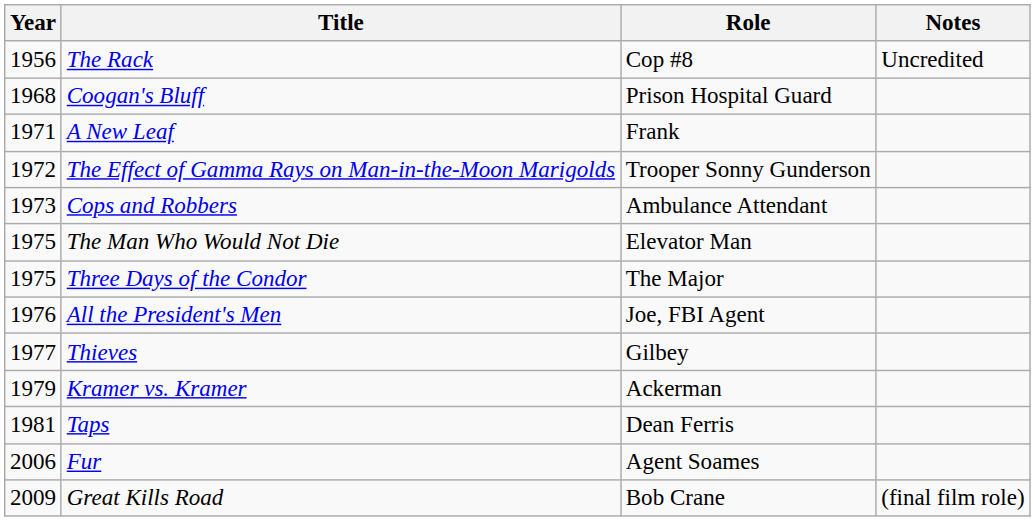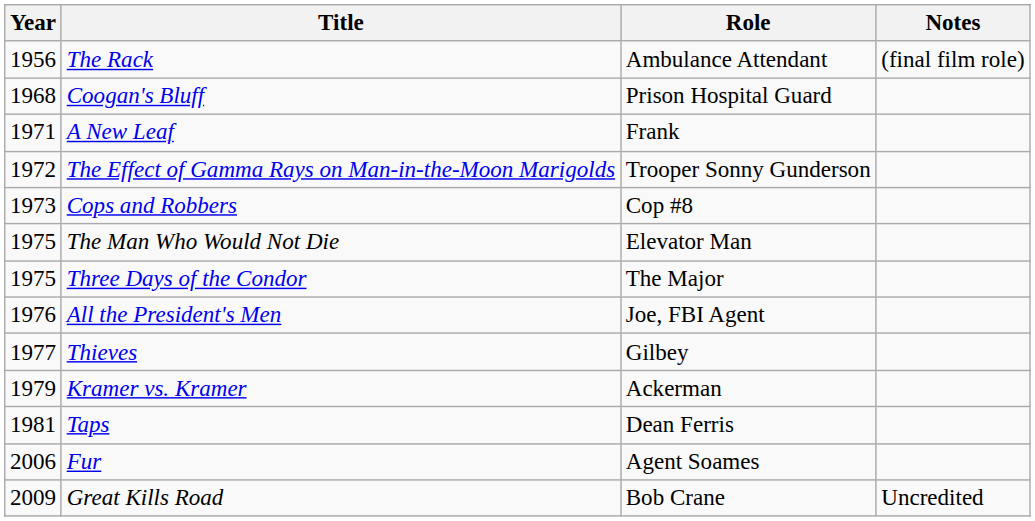 <table class="wikitable">
 <tr>
 <th>Year</th>
 <th>Title</th>
 <th>Role</th>
 <th>Notes</th>
 </tr>
 <tr>
 <td>1956</td>
 <td><em><a href='#'>The Rack</a></em></td>
-<td>Cop #8</td>
-<td>Uncredited</td>
+<td>Ambulance Attendant</td>
+<td>(final film role)</td>
 </tr>
 <tr>
 <td>1968</td>
 <td><em><a href='#'>Coogan's Bluff</a></em></td>
 <td>Prison Hospital Guard</td>
 <td></td>
 </tr>
 <tr>
 <td>1971</td>
 <td><em><a href='#'>A New Leaf</a></em></td>
 <td>Frank</td>
 <td></td>
 </tr>
 <tr>
 <td>1972</td>
 <td><em><a href='#'>The Effect of Gamma Rays on Man-in-the-Moon Marigolds</a></em></td>
 <td>Trooper Sonny Gunderson</td>
 <td></td>
 </tr>
 <tr>
 <td>1973</td>
 <td><em><a href='#'>Cops and Robbers</a></em></td>
-<td>Ambulance Attendant</td>
+<td>Cop #8</td>
 <td></td>
 </tr>
 <tr>
 <td>1975</td>
 <td><em>The Man Who Would Not Die</em></td>
 <td>Elevator Man</td>
 <td></td>
 </tr>
 <tr>
 <td>1975</td>
 <td><em><a href='#'>Three Days of the Condor</a></em></td>
 <td>The Major</td>
 <td></td>
 </tr>
 <tr>
 <td>1976</td>
 <td><em><a href='#'>All the President's Men</a></em></td>
 <td>Joe, FBI Agent</td>
 <td></td>
 </tr>
 <tr>
 <td>1977</td>
 <td><em><a href='#'>Thieves</a></em></td>
 <td>Gilbey</td>
 <td></td>
 </tr>
 <tr>
 <td>1979</td>
 <td><em><a href='#'>Kramer vs. Kramer</a></em></td>
 <td>Ackerman</td>
 <td></td>
 </tr>
 <tr>
 <td>1981</td>
 <td><em><a href='#'>Taps</a></em></td>
 <td>Dean Ferris</td>
 <td></td>
 </tr>
 <tr>
 <td>2006</td>
 <td><em><a href='#'>Fur</a></em></td>
 <td>Agent Soames</td>
 <td></td>
 </tr>
 <tr>
 <td>2009</td>
 <td><em>Great Kills Road</em></td>
 <td>Bob Crane</td>
-<td>(final film role)</td>
+<td>Uncredited</td>
 </tr>
 </table>
